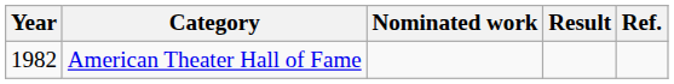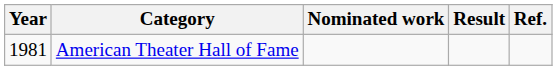 <table class=wikitable>
 <tr>
 <th>Year</th>
 <th>Category</th>
 <th>Nominated work</th>
 <th>Result</th>
 <th>Ref.</th>
 </tr>
 <tr>
-<td>1982</td>
+<td>1981</td>
 <td><a href='#'>American Theater Hall of Fame</a></td>
 <td></td>
 <td></td>
 <td align="center"></td>
 </tr>
 </table>
